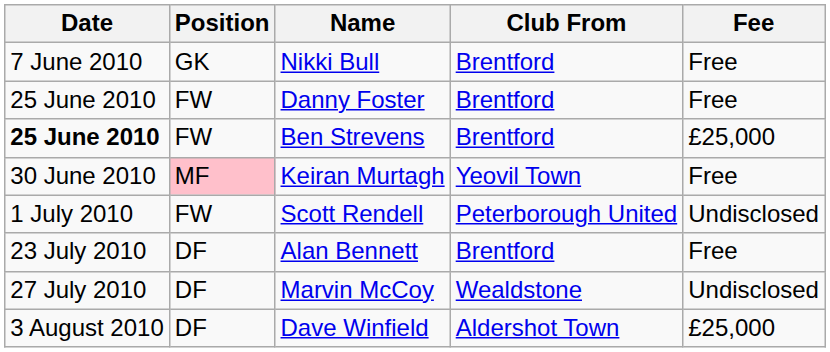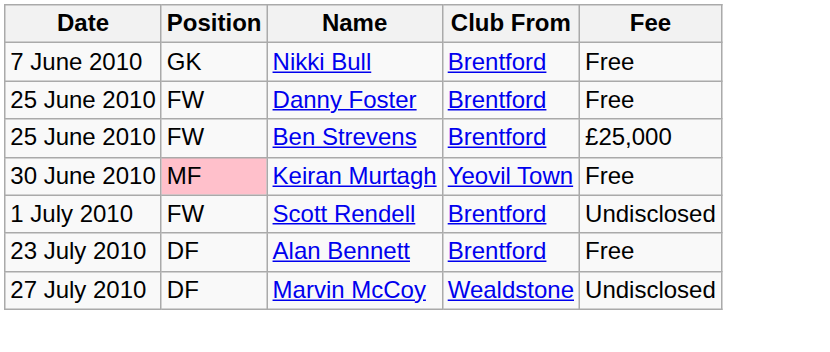 <table class="wikitable">
 <tr>
 <th>Date</th>
 <th>Position</th>
 <th>Name</th>
 <th>Club From</th>
 <th>Fee</th>
 </tr>
 <tr>
 <td>7 June 2010</td>
 <td>GK</td>
 <td><a href='#'>Nikki Bull</a></td>
 <td><a href='#'>Brentford</a></td>
 <td>Free</td>
 </tr>
 <tr>
 <td>25 June 2010</td>
 <td>FW</td>
 <td><a href='#'>Danny Foster</a></td>
 <td><a href='#'>Brentford</a></td>
 <td>Free</td>
 </tr>
 <tr>
-<td><strong>25 June 2010</strong></td>
+<td>25 June 2010</td>
 <td>FW</td>
 <td><a href='#'>Ben Strevens</a></td>
 <td><a href='#'>Brentford</a></td>
 <td>£25,000</td>
 </tr>
 <tr>
 <td>30 June 2010</td>
 <td style="background: pink;">MF</td>
 <td><a href='#'>Keiran Murtagh</a></td>
 <td><a href='#'>Yeovil Town</a></td>
 <td>Free</td>
 </tr>
 <tr>
 <td>1 July 2010</td>
 <td>FW</td>
 <td><a href='#'>Scott Rendell</a></td>
-<td><a href='#'>Peterborough United</a></td>
+<td><a href='#'>Brentford</a></td>
 <td>Undisclosed</td>
 </tr>
 <tr>
 <td>23 July 2010</td>
 <td>DF</td>
 <td><a href='#'>Alan Bennett</a></td>
 <td><a href='#'>Brentford</a></td>
 <td>Free</td>
 </tr>
 <tr>
 <td>27 July 2010</td>
 <td>DF</td>
 <td><a href='#'>Marvin McCoy</a></td>
 <td><a href='#'>Wealdstone</a></td>
 <td>Undisclosed</td>
 </tr>
-<tr>
-<td>3 August 2010</td>
-<td>DF</td>
-<td><a href='#'>Dave Winfield</a></td>
-<td><a href='#'>Aldershot Town</a></td>
-<td>£25,000</td>
-</tr>
 </table>
